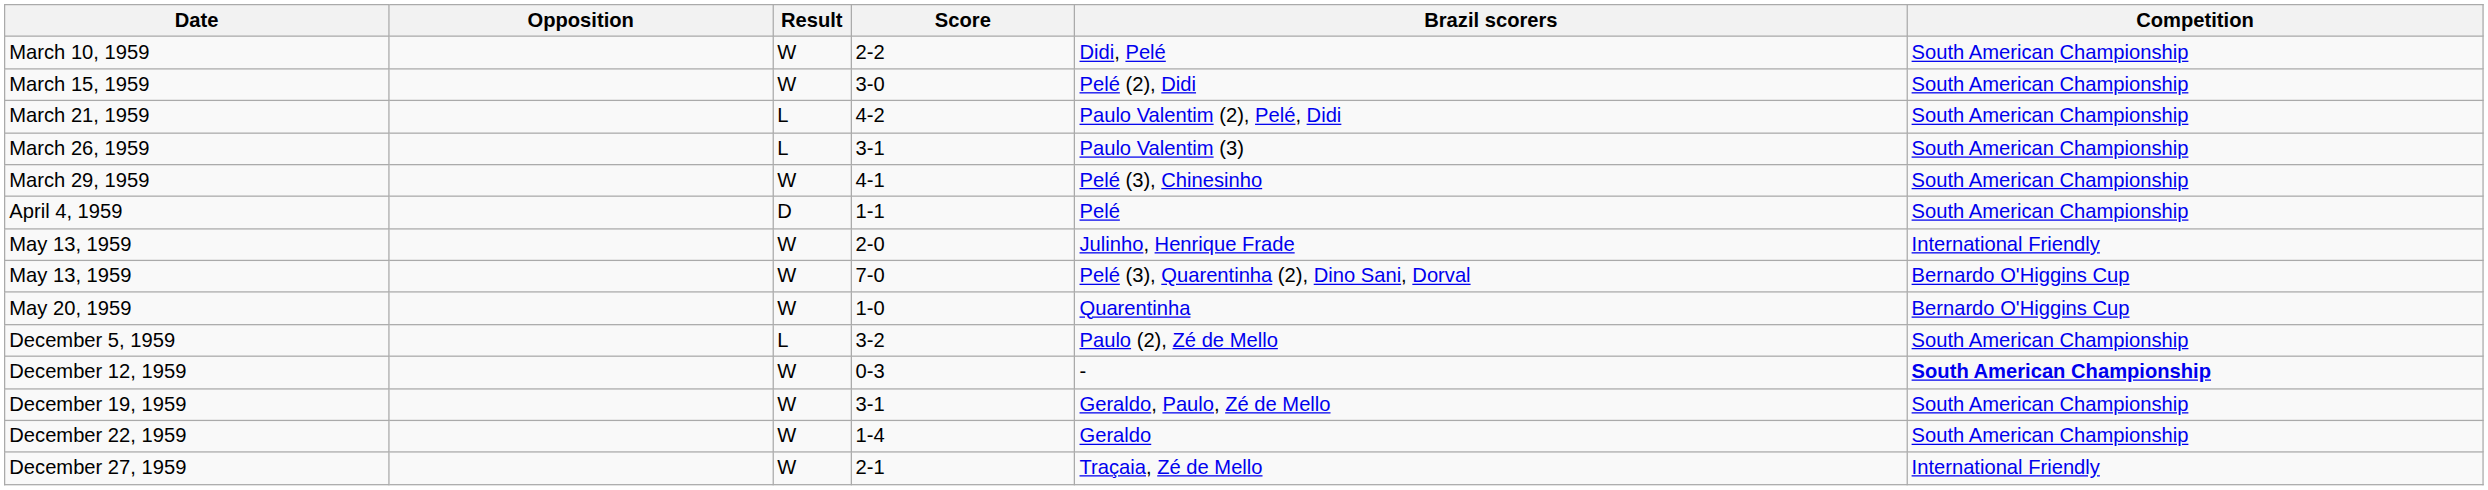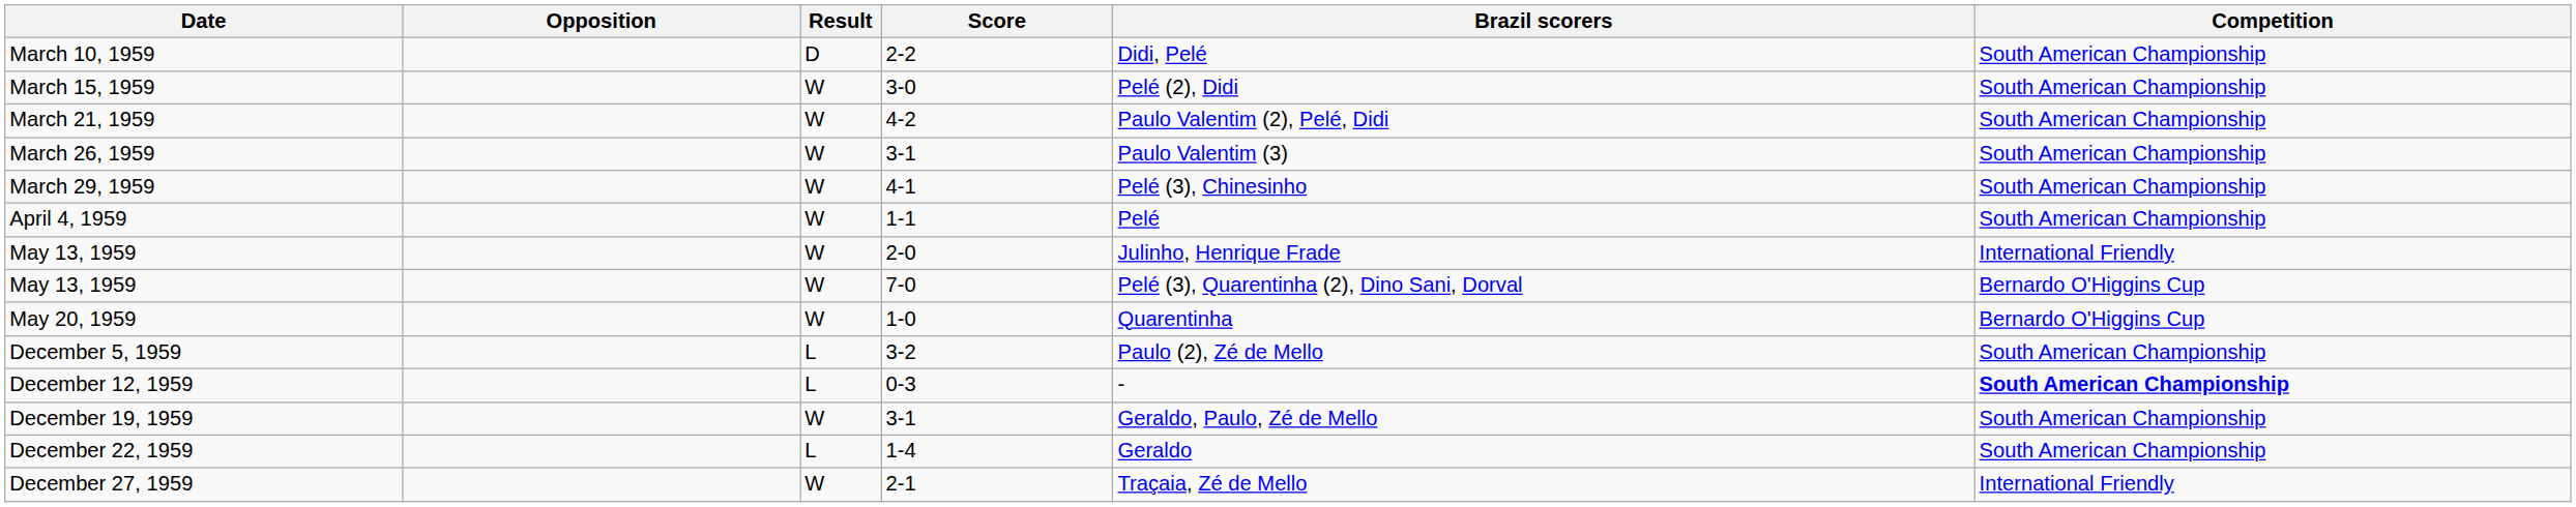 <table class="wikitable" style="text-align: left;">
 <tr>
 <th width=12%>Date</th>
 <th width=12%>Opposition</th>
 <th width=1%>Result</th>
 <th width=7%>Score</th>
 <th width=26%>Brazil scorers</th>
 <th width=18%>Competition</th>
 </tr>
 <tr>
 <td>March 10, 1959</td>
 <td></td>
-<td>W</td>
+<td>D</td>
 <td>2-2</td>
 <td><a href='#'>Didi</a>, <a href='#'>Pelé</a></td>
 <td><a href='#'>South American Championship</a></td>
 </tr>
 <tr>
 <td>March 15, 1959</td>
 <td></td>
 <td>W</td>
 <td>3-0</td>
 <td><a href='#'>Pelé</a> (2), <a href='#'>Didi</a></td>
 <td><a href='#'>South American Championship</a></td>
 </tr>
 <tr>
 <td>March 21, 1959</td>
 <td></td>
-<td>L</td>
+<td>W</td>
 <td>4-2</td>
 <td><a href='#'>Paulo Valentim</a> (2), <a href='#'>Pelé</a>, <a href='#'>Didi</a></td>
 <td><a href='#'>South American Championship</a></td>
 </tr>
 <tr>
 <td>March 26, 1959</td>
 <td></td>
-<td>L</td>
+<td>W</td>
 <td>3-1</td>
 <td><a href='#'>Paulo Valentim</a> (3)</td>
 <td><a href='#'>South American Championship</a></td>
 </tr>
 <tr>
 <td>March 29, 1959</td>
 <td></td>
 <td>W</td>
 <td>4-1</td>
 <td><a href='#'>Pelé</a> (3), <a href='#'>Chinesinho</a></td>
 <td><a href='#'>South American Championship</a></td>
 </tr>
 <tr>
 <td>April 4, 1959</td>
 <td></td>
-<td>D</td>
+<td>W</td>
 <td>1-1</td>
 <td><a href='#'>Pelé</a></td>
 <td><a href='#'>South American Championship</a></td>
 </tr>
 <tr>
 <td>May 13, 1959</td>
 <td></td>
 <td>W</td>
 <td>2-0</td>
 <td><a href='#'>Julinho</a>, <a href='#'>Henrique Frade</a></td>
 <td><a href='#'>International Friendly</a></td>
 </tr>
 <tr>
 <td>May 13, 1959</td>
 <td></td>
 <td>W</td>
 <td>7-0</td>
 <td><a href='#'>Pelé</a> (3), <a href='#'>Quarentinha</a> (2), <a href='#'>Dino Sani</a>, <a href='#'>Dorval</a></td>
 <td><a href='#'>Bernardo O'Higgins Cup</a></td>
 </tr>
 <tr>
 <td>May 20, 1959</td>
 <td></td>
 <td>W</td>
 <td>1-0</td>
 <td><a href='#'>Quarentinha</a></td>
 <td><a href='#'>Bernardo O'Higgins Cup</a></td>
 </tr>
 <tr>
 <td>December 5, 1959</td>
 <td></td>
 <td>L</td>
 <td>3-2</td>
 <td><a href='#'>Paulo</a> (2), <a href='#'>Zé de Mello</a></td>
 <td><a href='#'>South American Championship</a></td>
 </tr>
 <tr>
 <td>December 12, 1959</td>
 <td></td>
-<td>W</td>
+<td>L</td>
 <td>0-3</td>
 <td>-</td>
 <td><strong><a href='#'>South American Championship</a></strong></td>
 </tr>
 <tr>
 <td>December 19, 1959</td>
 <td></td>
 <td>W</td>
 <td>3-1</td>
 <td><a href='#'>Geraldo</a>, <a href='#'>Paulo</a>, <a href='#'>Zé de Mello</a></td>
 <td><a href='#'>South American Championship</a></td>
 </tr>
 <tr>
 <td>December 22, 1959</td>
 <td></td>
-<td>W</td>
+<td>L</td>
 <td>1-4</td>
 <td><a href='#'>Geraldo</a></td>
 <td><a href='#'>South American Championship</a></td>
 </tr>
 <tr>
 <td>December 27, 1959</td>
 <td></td>
 <td>W</td>
 <td>2-1</td>
 <td><a href='#'>Traçaia</a>, <a href='#'>Zé de Mello</a></td>
 <td><a href='#'>International Friendly</a></td>
 </tr>
 </table>
